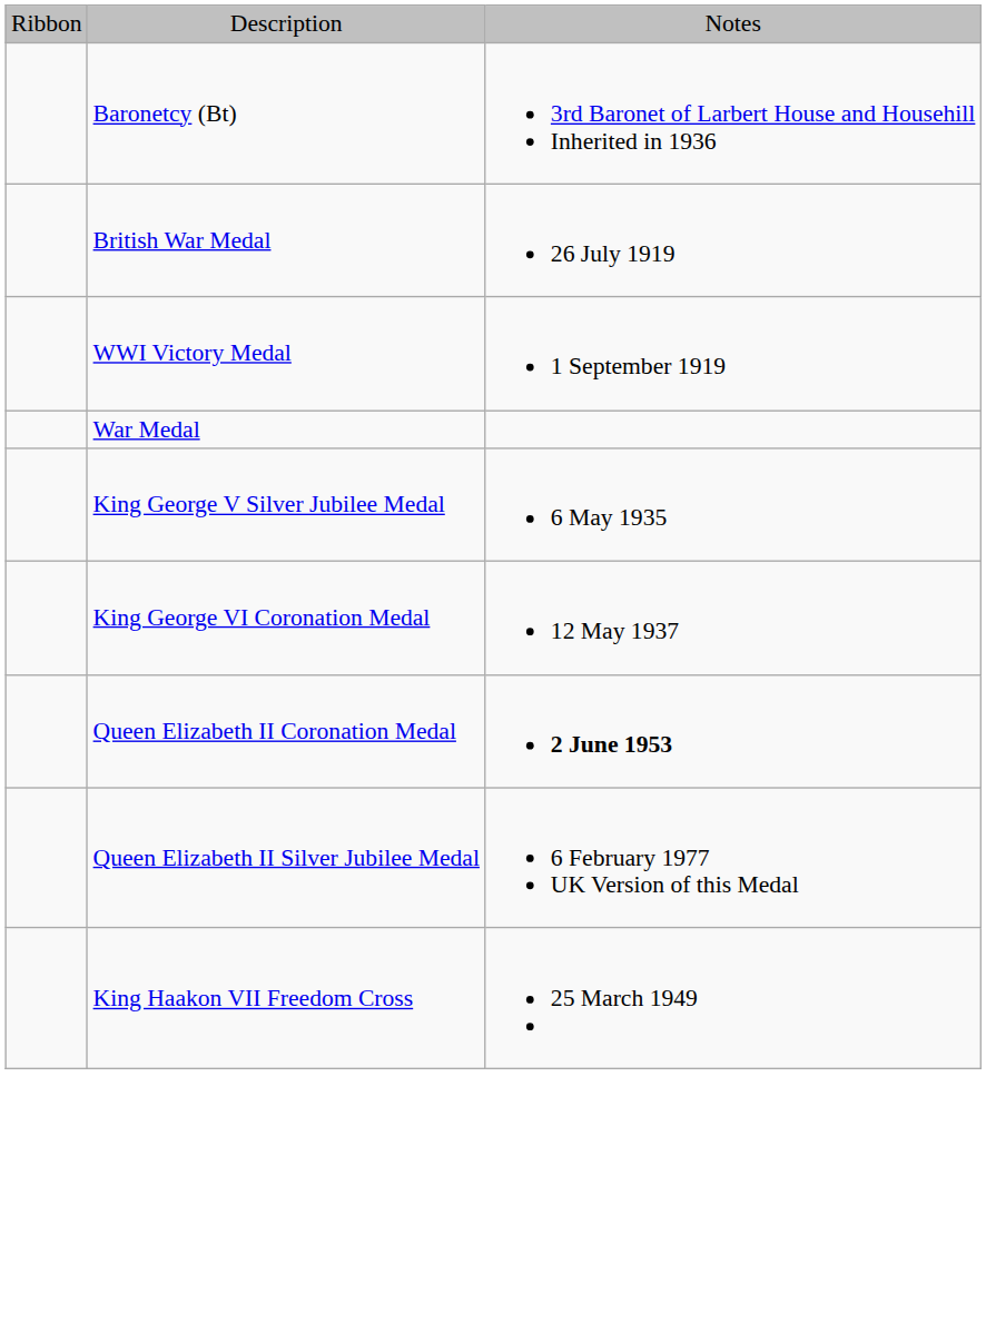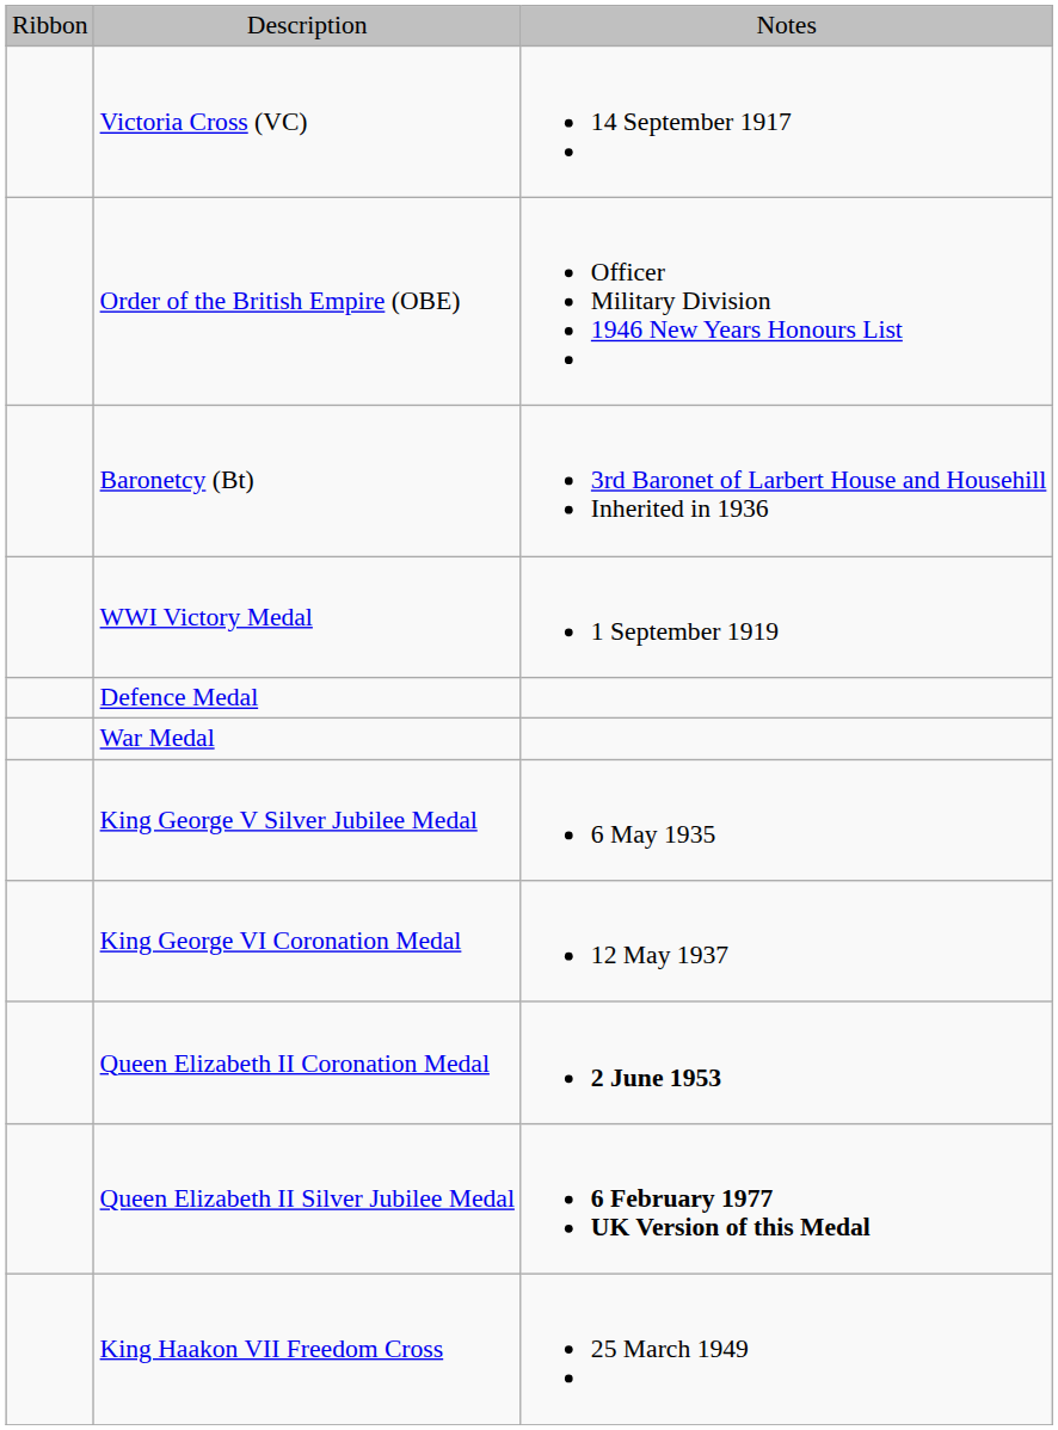 <table class="wikitable" style="margin:1em auto;">
 <tr style="background:silver;" align="center">
 <td>Ribbon</td>
 <td>Description</td>
 <td>Notes</td>
 </tr>
 <tr>
 <td></td>
+<td><a href='#'>Victoria Cross</a> (VC)</td>
+<td><br><ul><li>14 September 1917</li><li></li></ul></td>
+</tr>
+<tr>
+<td></td>
+<td><a href='#'>Order of the British Empire</a> (OBE)</td>
+<td><br><ul><li>Officer</li><li>Military Division</li><li><a href='#'>1946 New Years Honours List</a></li><li></li></ul></td>
+</tr>
+<tr>
+<td></td>
 <td><a href='#'>Baronetcy</a> (Bt)</td>
 <td><br><ul><li><a href='#'>3rd Baronet of Larbert House and Househill</a></li><li>Inherited in 1936</li></ul></td>
 </tr>
 <tr>
 <td></td>
-<td><a href='#'>British War Medal</a></td>
-<td><br><ul><li>26 July 1919</li></ul></td>
+<td><a href='#'>WWI Victory Medal</a></td>
+<td><br><ul><li>1 September 1919</li></ul></td>
 </tr>
 <tr>
 <td></td>
-<td><a href='#'>WWI Victory Medal</a></td>
-<td><br><ul><li>1 September 1919</li></ul></td>
+<td><a href='#'>Defence Medal</a></td>
+<td></td>
 </tr>
 <tr>
 <td></td>
 <td><a href='#'>War Medal</a></td>
 <td></td>
 </tr>
 <tr>
 <td></td>
 <td><a href='#'>King George V Silver Jubilee Medal</a></td>
 <td><br><ul><li>6 May 1935</li></ul></td>
 </tr>
 <tr>
 <td></td>
 <td><a href='#'>King George VI Coronation Medal</a></td>
 <td><br><ul><li>12 May 1937</li></ul></td>
 </tr>
 <tr>
 <td></td>
 <td><a href='#'>Queen Elizabeth II Coronation Medal</a></td>
 <td><strong><br><ul><li>2 June 1953</li></ul></strong></td>
 </tr>
 <tr>
 <td></td>
 <td><a href='#'>Queen Elizabeth II Silver Jubilee Medal</a></td>
-<td><br><ul><li>6 February 1977</li><li>UK Version of this Medal</li></ul></td>
+<td><strong><br><ul><li>6 February 1977</li><li>UK Version of this Medal</li></ul></strong></td>
 </tr>
 <tr>
 <td></td>
 <td><a href='#'>King Haakon VII Freedom Cross</a></td>
 <td><br><ul><li>25 March 1949</li><li></li></ul></td>
 </tr>
 <tr>
 </tr>
 </table>
